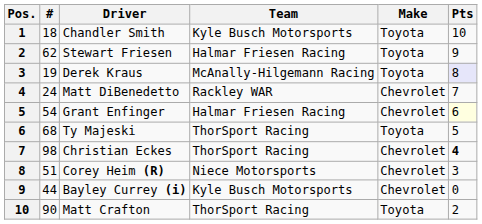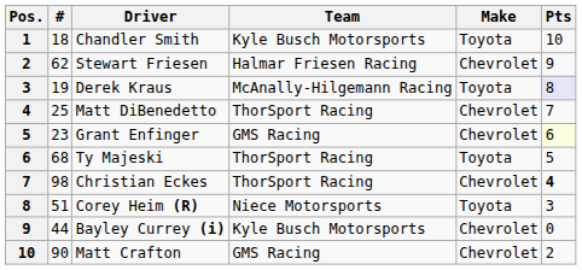 <table class="wikitable" style="font-size:95%">
 <tr>
 <th>Pos.</th>
 <th>#</th>
 <th>Driver</th>
 <th>Team</th>
 <th>Make</th>
 <th>Pts</th>
 </tr>
 <tr>
 <th>1</th>
 <td>18</td>
 <td>Chandler Smith</td>
 <td>Kyle Busch Motorsports</td>
 <td>Toyota</td>
 <td>10</td>
 </tr>
 <tr>
 <th>2</th>
 <td>62</td>
 <td>Stewart Friesen</td>
 <td>Halmar Friesen Racing</td>
-<td>Toyota</td>
+<td>Chevrolet</td>
 <td>9</td>
 </tr>
 <tr>
 <th>3</th>
 <td>19</td>
 <td>Derek Kraus</td>
 <td>McAnally-Hilgemann Racing</td>
 <td>Toyota</td>
 <td style="background: lavender;">8</td>
 </tr>
 <tr>
 <th>4</th>
-<td>24</td>
+<td>25</td>
 <td>Matt DiBenedetto</td>
-<td>Rackley WAR</td>
+<td>ThorSport Racing</td>
 <td>Chevrolet</td>
 <td>7</td>
 </tr>
 <tr>
 <th>5</th>
-<td>54</td>
+<td>23</td>
 <td>Grant Enfinger</td>
-<td>Halmar Friesen Racing</td>
+<td>GMS Racing</td>
 <td>Chevrolet</td>
 <td style="background: lightyellow;">6</td>
 </tr>
 <tr>
 <th>6</th>
 <td>68</td>
 <td>Ty Majeski</td>
 <td>ThorSport Racing</td>
 <td>Toyota</td>
 <td>5</td>
 </tr>
 <tr>
 <th>7</th>
 <td>98</td>
 <td>Christian Eckes</td>
 <td>ThorSport Racing</td>
 <td>Chevrolet</td>
 <td><strong>4</strong></td>
 </tr>
 <tr>
 <th>8</th>
 <td>51</td>
 <td>Corey Heim <strong>(R)</strong></td>
 <td>Niece Motorsports</td>
-<td>Chevrolet</td>
+<td>Toyota</td>
 <td>3</td>
 </tr>
 <tr>
 <th>9</th>
 <td>44</td>
 <td>Bayley Currey <strong>(i)</strong></td>
 <td>Kyle Busch Motorsports</td>
 <td>Chevrolet</td>
 <td>0</td>
 </tr>
 <tr>
 <th>10</th>
 <td>90</td>
 <td>Matt Crafton</td>
-<td>ThorSport Racing</td>
-<td>Toyota</td>
+<td>GMS Racing</td>
+<td>Chevrolet</td>
 <td>2</td>
 </tr>
 </table>
